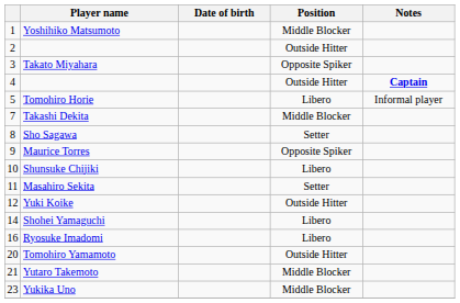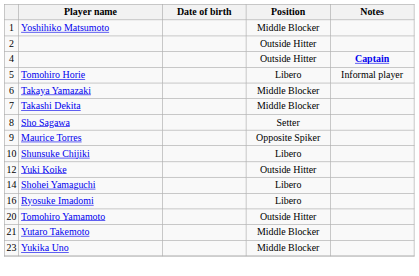 <table class="wikitable sortable" style="font-size:100%; text-align:center;">
 <tr>
 <th></th>
 <th style="width:14em">Player name</th>
 <th style="width:8em">Date of birth</th>
 <th style="width:8em">Position</th>
 <th style="width:8em">Notes</th>
 </tr>
 <tr>
 <td>1</td>
 <td align=left> <a href='#'>Yoshihiko Matsumoto</a></td>
 <td align=right></td>
 <td>Middle Blocker</td>
 <td></td>
 </tr>
 <tr>
 <td>2</td>
 <td align=left> </td>
 <td align=right></td>
 <td>Outside Hitter</td>
 <td></td>
 </tr>
 <tr>
-<td>3</td>
-<td align=left> <a href='#'>Takato Miyahara</a></td>
-<td align=right></td>
-<td>Opposite Spiker</td>
-<td></td>
-</tr>
-<tr>
 <td>4</td>
 <td align=left> </td>
 <td align=right></td>
 <td>Outside Hitter</td>
 <td><strong><a href='#'>Captain</a></strong></td>
 </tr>
 <tr>
 <td>5</td>
 <td align=left> <a href='#'>Tomohiro Horie</a></td>
 <td align=right></td>
 <td>Libero</td>
 <td>Informal player</td>
+</tr>
+<tr>
+<td>6</td>
+<td align=left> <a href='#'>Takaya Yamazaki</a></td>
+<td align=right></td>
+<td>Middle Blocker</td>
+<td></td>
 </tr>
 <tr>
 <td>7</td>
 <td align=left> <a href='#'>Takashi Dekita</a></td>
 <td align=right></td>
 <td>Middle Blocker</td>
 <td></td>
 </tr>
 <tr>
 <td>8</td>
 <td align=left> <a href='#'>Sho Sagawa</a></td>
 <td align=right></td>
 <td>Setter</td>
 <td></td>
 </tr>
 <tr>
 <td>9</td>
 <td align=left> <a href='#'>Maurice Torres</a></td>
 <td align=right></td>
 <td>Opposite Spiker</td>
 <td></td>
 </tr>
 <tr>
 <td>10</td>
 <td align=left> <a href='#'>Shunsuke Chijiki</a></td>
 <td align=right></td>
 <td>Libero</td>
-<td></td>
-</tr>
-<tr>
-<td>11</td>
-<td align=left> <a href='#'>Masahiro Sekita</a></td>
-<td align=right></td>
-<td>Setter</td>
 <td></td>
 </tr>
 <tr>
 <td>12</td>
 <td align=left> <a href='#'>Yuki Koike</a></td>
 <td align=right></td>
 <td>Outside Hitter</td>
 <td></td>
 </tr>
 <tr>
 <td>14</td>
 <td align=left> <a href='#'>Shohei Yamaguchi</a></td>
 <td align=right></td>
 <td>Libero</td>
 <td></td>
 </tr>
 <tr>
 <td>16</td>
 <td align=left> <a href='#'>Ryosuke Imadomi</a></td>
 <td align=right></td>
 <td>Libero</td>
 <td></td>
 </tr>
 <tr>
 <td>20</td>
 <td align=left> <a href='#'>Tomohiro Yamamoto</a></td>
 <td align=right></td>
 <td>Outside Hitter</td>
 <td></td>
 </tr>
 <tr>
 <td>21</td>
 <td align=left> <a href='#'>Yutaro Takemoto</a></td>
 <td align=right></td>
 <td>Middle Blocker</td>
 <td></td>
 </tr>
 <tr>
 <td>23</td>
 <td align=left> <a href='#'>Yukika Uno</a></td>
 <td align=right></td>
 <td>Middle Blocker</td>
 <td></td>
 </tr>
 <tr>
 </tr>
 </table>
